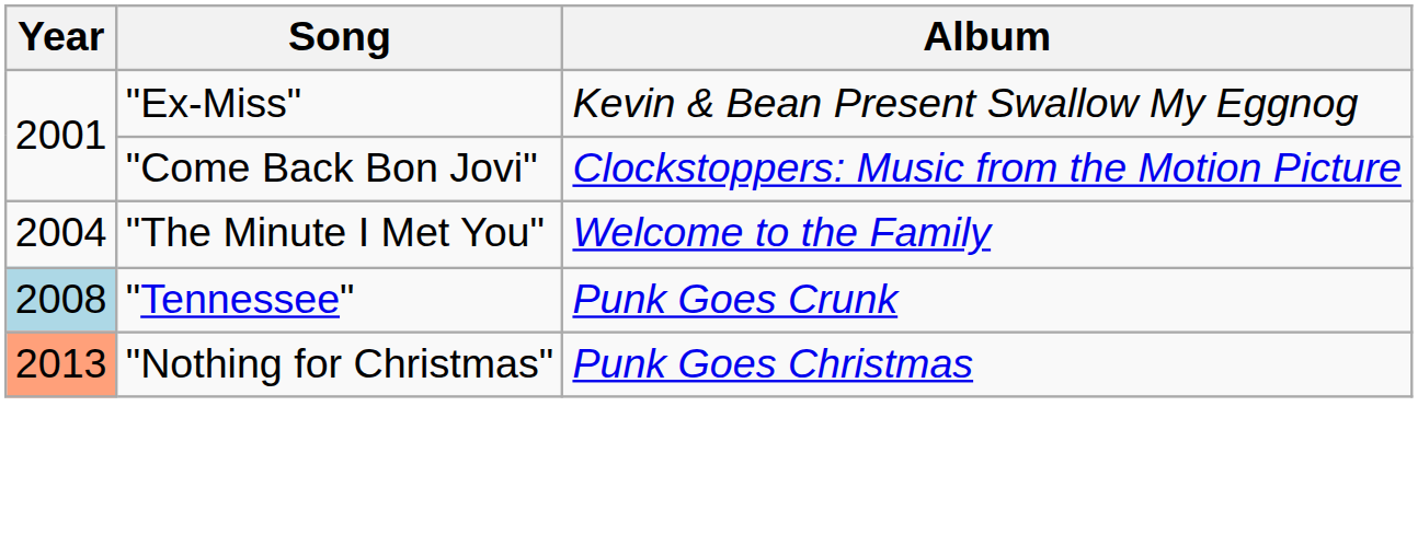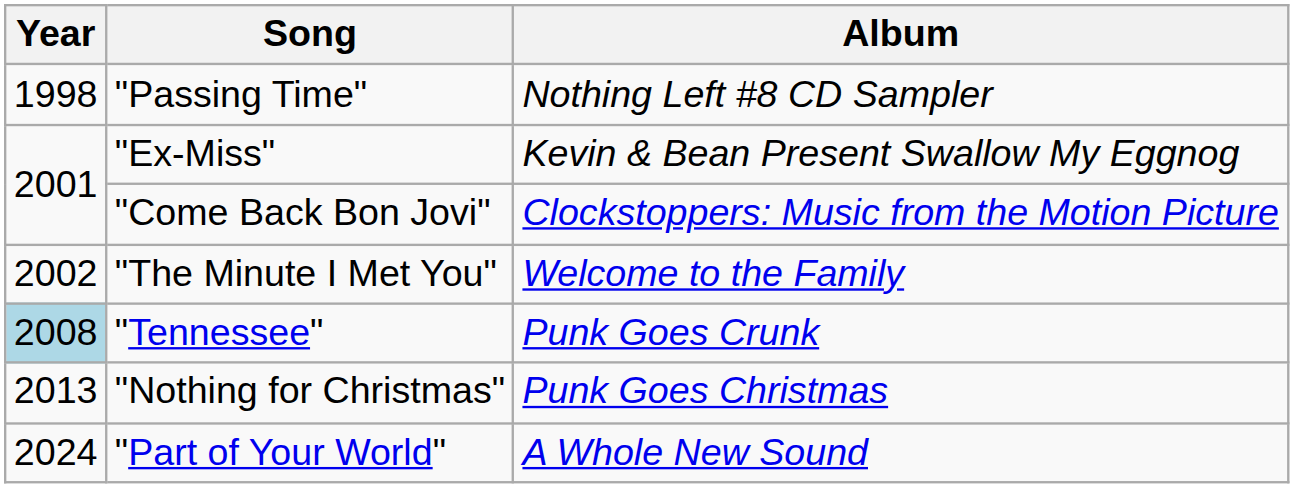 <table class="wikitable">
 <tr>
 <th>Year</th>
 <th>Song</th>
 <th>Album</th>
+</tr>
+<tr>
+<td>1998</td>
+<td>"Passing Time"</td>
+<td><em>Nothing Left #8 CD Sampler</em></td>
 </tr>
 <tr>
 <td rowspan="2">2001</td>
 <td>"Ex-Miss"</td>
 <td><em>Kevin & Bean Present Swallow My Eggnog</em></td>
 </tr>
 <tr>
 <td>"Come Back Bon Jovi"</td>
 <td><em><a href='#'>Clockstoppers: Music from the Motion Picture</a></em></td>
 </tr>
 <tr>
-<td>2004</td>
+<td>2002</td>
 <td>"The Minute I Met You"</td>
 <td><em><a href='#'>Welcome to the Family</a></em></td>
 </tr>
 <tr>
 <td style="background: lightblue;">2008</td>
 <td>"<a href='#'>Tennessee</a>"</td>
 <td><em><a href='#'>Punk Goes Crunk</a></em></td>
 </tr>
 <tr>
-<td style="background: lightsalmon;">2013</td>
+<td>2013</td>
 <td>"Nothing for Christmas"</td>
 <td><em><a href='#'>Punk Goes Christmas</a></em></td>
 </tr>
+<tr>
+<td>2024</td>
+<td>"<a href='#'>Part of Your World</a>"</td>
+<td><em><a href='#'>A Whole New Sound</a></em></td>
+</tr>
 </table>
